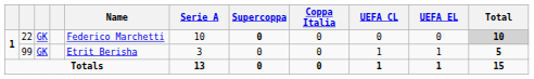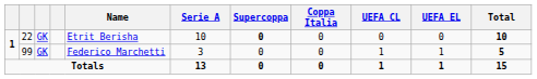 <table class="wikitable" style="text-align:center">
 <tr>
 <th width=15></th>
 <th width=15></th>
 <th width=15></th>
 <th width=15></th>
 <th width=145>Name</th>
 <th width=80><a href='#'>Serie A</a></th>
 <th width=80><a href='#'>Supercoppa</a></th>
 <th width=80><a href='#'>Coppa Italia</a></th>
 <th width=80><a href='#'>UEFA CL</a></th>
 <th width=80><a href='#'>UEFA EL</a></th>
 <th width=80>Total</th>
 </tr>
 <tr>
 <td rowspan=2><strong>1</strong></td>
 <td>22</td>
 <td><a href='#'>GK</a></td>
 <td></td>
-<td align=left><a href='#'>Federico Marchetti</a></td>
+<td align=left><a href='#'>Etrit Berisha</a></td>
 <td>10</td>
 <td><strong>0</strong></td>
 <td>0</td>
 <td>0</td>
 <td>0</td>
-<td style="background: lightgrey;"><strong>10</strong></td>
+<td><strong>10</strong></td>
 </tr>
 <tr>
 <td>99</td>
 <td><a href='#'>GK</a></td>
 <td></td>
-<td align=left><a href='#'>Etrit Berisha</a></td>
+<td align=left><a href='#'>Federico Marchetti</a></td>
 <td>3</td>
 <td>0</td>
 <td>0</td>
 <td>1</td>
 <td>1</td>
 <td><strong>5</strong></td>
 </tr>
 <tr>
 <td colspan=5><strong>Totals</strong></td>
 <td><strong>13</strong></td>
 <td><strong>0</strong></td>
 <td><strong>0</strong></td>
 <td><strong>1</strong></td>
 <td><strong>1</strong></td>
 <td><strong>15</strong></td>
 </tr>
 </table>
